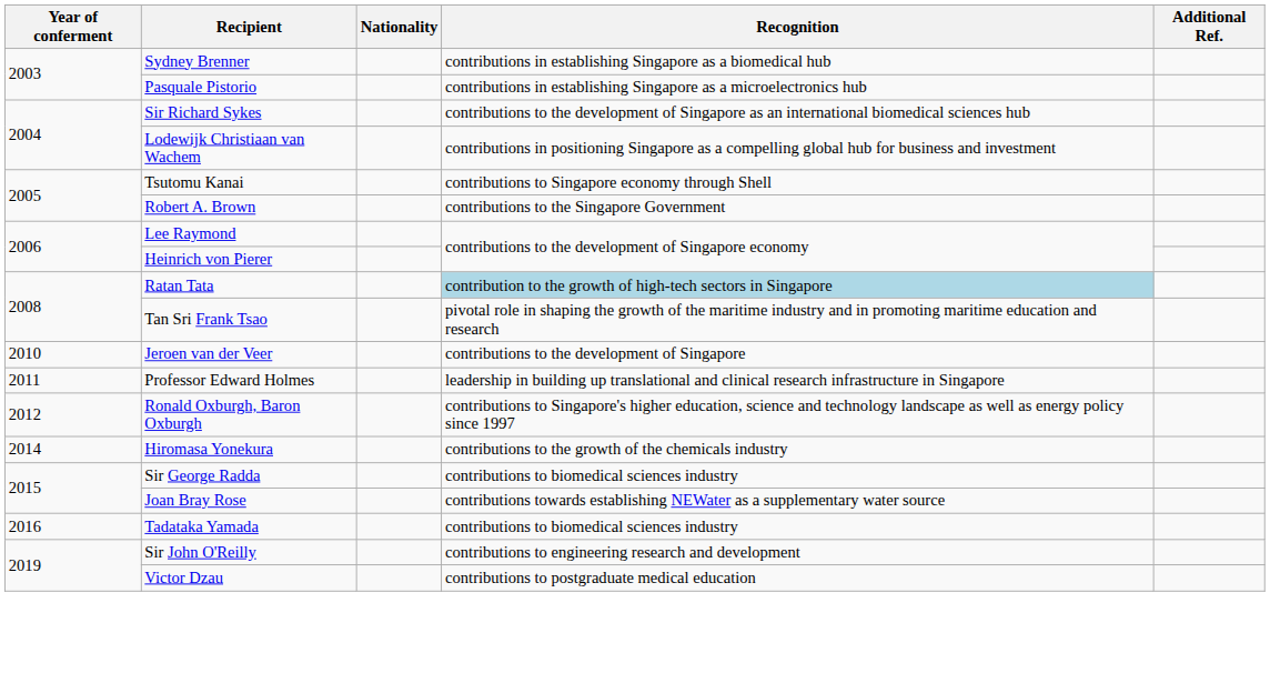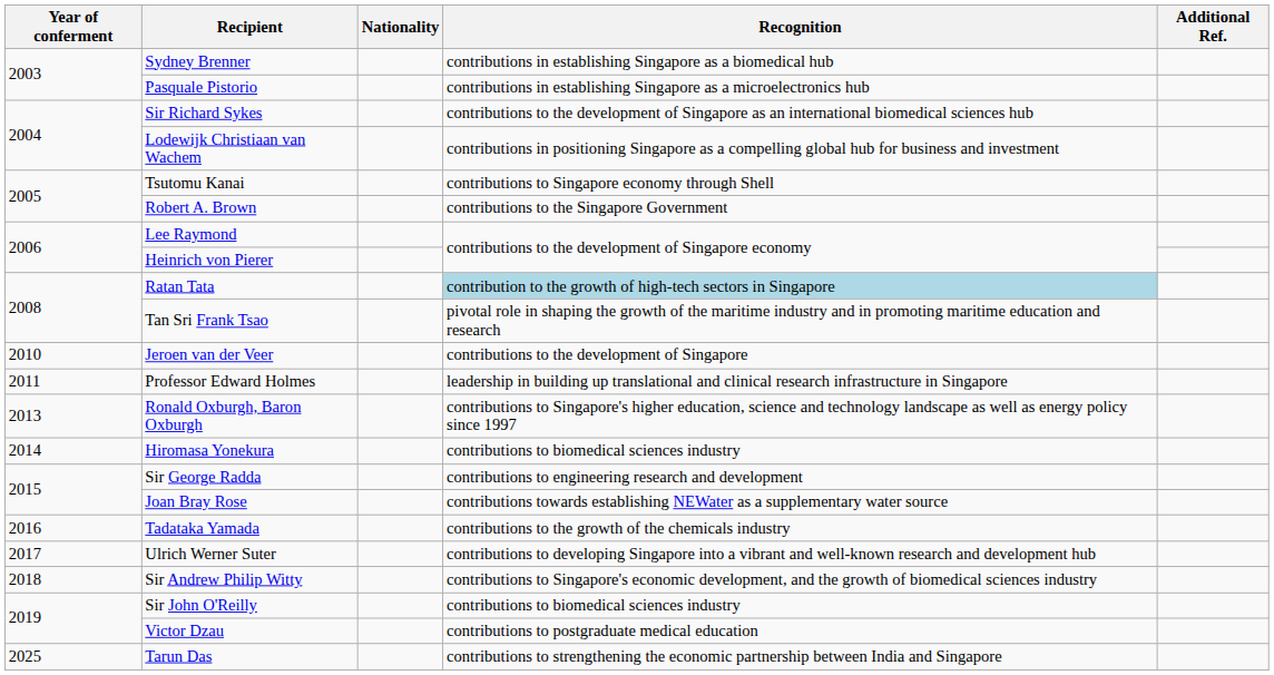 <table class="wikitable">
 <tr>
 <th>Year of conferment</th>
 <th>Recipient</th>
 <th>Nationality</th>
 <th>Recognition</th>
 <th>Additional Ref.</th>
 </tr>
 <tr>
 <td rowspan="2">2003</td>
 <td><a href='#'>Sydney Brenner</a></td>
 <td></td>
 <td>contributions in establishing Singapore as a biomedical hub</td>
 <td></td>
 </tr>
 <tr>
 <td><a href='#'>Pasquale Pistorio</a></td>
 <td></td>
 <td>contributions in establishing Singapore as a microelectronics hub</td>
 <td></td>
 </tr>
 <tr>
 <td rowspan="2">2004</td>
 <td><a href='#'>Sir Richard Sykes</a></td>
 <td></td>
 <td>contributions to the development of Singapore as an international biomedical sciences hub</td>
 <td></td>
 </tr>
 <tr>
 <td><a href='#'>Lodewijk Christiaan van Wachem</a></td>
 <td></td>
 <td>contributions in positioning Singapore as a compelling global hub for business and investment</td>
 <td></td>
 </tr>
 <tr>
 <td rowspan="2">2005</td>
 <td>Tsutomu Kanai</td>
 <td></td>
 <td>contributions to Singapore economy through Shell</td>
 <td></td>
 </tr>
 <tr>
 <td><a href='#'>Robert A. Brown</a></td>
 <td></td>
 <td>contributions to the Singapore Government</td>
 <td></td>
 </tr>
 <tr>
 <td rowspan="2">2006</td>
 <td><a href='#'>Lee Raymond</a></td>
 <td></td>
 <td rowspan="2">contributions to the development of Singapore economy</td>
 <td></td>
 </tr>
 <tr>
 <td><a href='#'>Heinrich von Pierer</a></td>
 <td></td>
 <td></td>
 </tr>
 <tr>
 <td rowspan="2">2008</td>
 <td><a href='#'>Ratan Tata</a></td>
 <td></td>
 <td style="background: lightblue;">contribution to the growth of high-tech sectors in Singapore</td>
 <td></td>
 </tr>
 <tr>
 <td>Tan Sri <a href='#'>Frank Tsao</a></td>
 <td></td>
 <td>pivotal role in shaping the growth of the maritime industry and in promoting maritime education and research</td>
 <td></td>
 </tr>
 <tr>
 <td>2010</td>
 <td><a href='#'>Jeroen van der Veer</a></td>
 <td></td>
 <td>contributions to the development of Singapore</td>
 <td></td>
 </tr>
 <tr>
 <td>2011</td>
 <td>Professor Edward Holmes</td>
 <td></td>
 <td>leadership in building up translational and clinical research infrastructure in Singapore</td>
 <td></td>
 </tr>
 <tr>
-<td>2012</td>
+<td>2013</td>
 <td><a href='#'>Ronald Oxburgh, Baron Oxburgh</a></td>
 <td></td>
 <td>contributions to Singapore's higher education, science and technology landscape as well as energy policy since 1997</td>
 <td></td>
 </tr>
 <tr>
 <td>2014</td>
 <td><a href='#'>Hiromasa Yonekura</a></td>
 <td></td>
-<td>contributions to the growth of the chemicals industry</td>
+<td>contributions to biomedical sciences industry</td>
 <td></td>
 </tr>
 <tr>
 <td rowspan="2">2015</td>
 <td>Sir <a href='#'>George Radda</a></td>
 <td></td>
-<td>contributions to biomedical sciences industry</td>
+<td>contributions to engineering research and development</td>
 <td></td>
 </tr>
 <tr>
 <td><a href='#'>Joan Bray Rose</a></td>
 <td></td>
 <td>contributions towards establishing <a href='#'>NEWater</a> as a supplementary water source</td>
 <td></td>
 </tr>
 <tr>
 <td>2016</td>
 <td><a href='#'>Tadataka Yamada</a></td>
 <td></td>
-<td>contributions to biomedical sciences industry</td>
+<td>contributions to the growth of the chemicals industry</td>
+<td></td>
+</tr>
+<tr>
+<td>2017</td>
+<td>Ulrich Werner Suter</td>
+<td></td>
+<td>contributions to developing Singapore into a vibrant and well-known research and development hub</td>
+<td></td>
+</tr>
+<tr>
+<td>2018</td>
+<td>Sir <a href='#'>Andrew Philip Witty</a></td>
+<td></td>
+<td>contributions to Singapore's economic development, and the growth of biomedical sciences industry</td>
 <td></td>
 </tr>
 <tr>
 <td rowspan="2">2019</td>
 <td>Sir <a href='#'>John O'Reilly</a></td>
 <td></td>
-<td>contributions to engineering research and development</td>
+<td>contributions to biomedical sciences industry</td>
 <td></td>
 </tr>
 <tr>
 <td><a href='#'>Victor Dzau</a></td>
 <td></td>
 <td>contributions to postgraduate medical education</td>
 <td></td>
 </tr>
+<tr>
+<td>2025</td>
+<td><a href='#'>Tarun Das</a></td>
+<td></td>
+<td>contributions to strengthening the economic partnership between India and Singapore</td>
+<td></td>
+</tr>
 </table>
